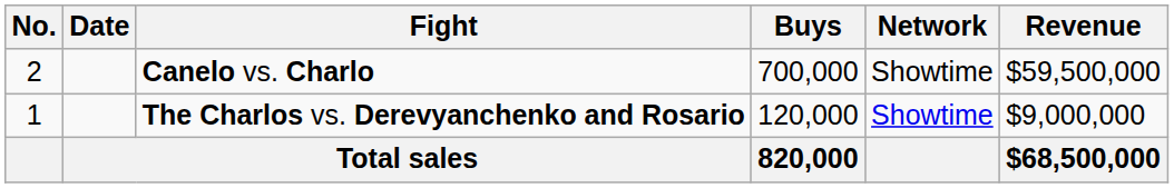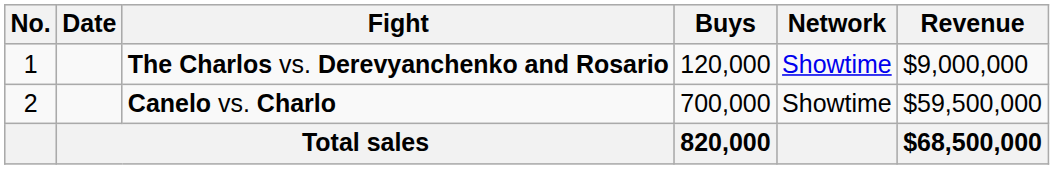 <table class="wikitable sortable">
 <tr>
 <th>No.</th>
 <th>Date</th>
 <th>Fight</th>
 <th>Buys</th>
 <th>Network</th>
 <th>Revenue</th>
 </tr>
 <tr>
+<td align=center>1</td>
+<td></td>
+<td><strong>The Charlos</strong> vs. <strong>Derevyanchenko and Rosario</strong></td>
+<td>120,000</td>
+<td><a href='#'>Showtime</a></td>
+<td>$9,000,000</td>
+</tr>
+<tr>
 <td align=center>2</td>
 <td></td>
 <td><strong>Canelo</strong> vs. <strong>Charlo</strong></td>
 <td>700,000</td>
 <td>Showtime</td>
 <td>$59,500,000</td>
-</tr>
-<tr>
-<td align=center>1</td>
-<td></td>
-<td><strong>The Charlos</strong> vs. <strong>Derevyanchenko and Rosario</strong></td>
-<td>120,000</td>
-<td><a href='#'>Showtime</a></td>
-<td>$9,000,000</td>
 </tr>
 <tr>
 <th></th>
 <th colspan="2">Total sales</th>
 <th>820,000</th>
 <th></th>
 <th>$68,500,000</th>
 </tr>
 </table>
